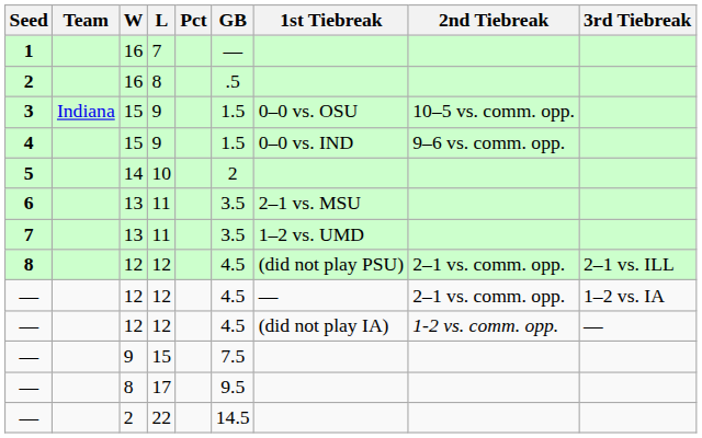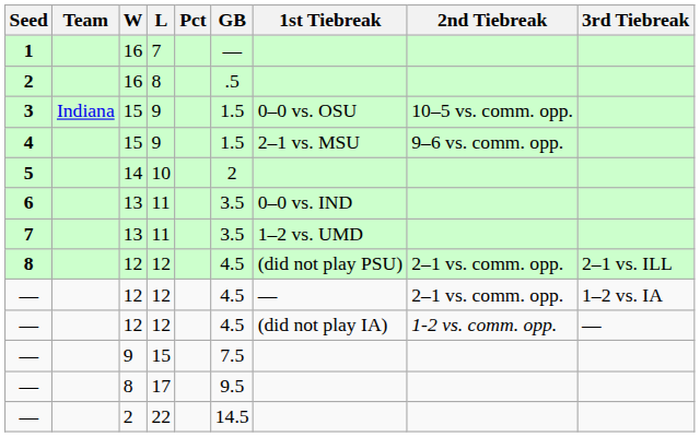 <table class=wikitable>
 <tr>
 <th>Seed</th>
 <th>Team</th>
 <th>W</th>
 <th>L</th>
 <th>Pct</th>
 <th>GB</th>
 <th>1st Tiebreak</th>
 <th>2nd Tiebreak</th>
 <th>3rd Tiebreak</th>
 </tr>
 <tr bgcolor=ccffcc>
 <td style="text-align:center;"><strong>1</strong></td>
 <td></td>
 <td>16</td>
 <td>7</td>
 <td></td>
 <td style="text-align:center;">—</td>
 <td></td>
 <td></td>
 <td></td>
 </tr>
 <tr bgcolor=ccffcc>
 <td style="text-align:center;"><strong>2</strong></td>
 <td></td>
 <td>16</td>
 <td>8</td>
 <td></td>
 <td style="text-align:center;">.5</td>
 <td></td>
 <td></td>
 <td></td>
 </tr>
 <tr bgcolor=ccffcc>
 <td style="text-align:center;"><strong>3</strong></td>
 <td><a href='#'>Indiana</a></td>
 <td>15</td>
 <td>9</td>
 <td></td>
 <td style="text-align:center;">1.5</td>
 <td>0–0 vs. OSU</td>
 <td>10–5 vs. comm. opp.</td>
 <td></td>
 </tr>
 <tr bgcolor=ccffcc>
 <td style="text-align:center;"><strong>4</strong></td>
 <td></td>
 <td>15</td>
 <td>9</td>
 <td></td>
 <td style="text-align:center;">1.5</td>
-<td>0–0 vs. IND</td>
+<td>2–1 vs. MSU</td>
 <td>9–6 vs. comm. opp.</td>
 <td></td>
 </tr>
 <tr bgcolor=ccffcc>
 <td style="text-align:center;"><strong>5</strong></td>
 <td></td>
 <td>14</td>
 <td>10</td>
 <td></td>
 <td style="text-align:center;">2</td>
 <td></td>
 <td></td>
 <td></td>
 </tr>
 <tr bgcolor=ccffcc>
 <td style="text-align:center;"><strong>6</strong></td>
 <td></td>
 <td>13</td>
 <td>11</td>
 <td></td>
 <td style="text-align:center;">3.5</td>
-<td>2–1 vs. MSU</td>
+<td>0–0 vs. IND</td>
 <td></td>
 <td></td>
 </tr>
 <tr bgcolor=ccffcc>
 <td style="text-align:center;"><strong>7</strong></td>
 <td></td>
 <td>13</td>
 <td>11</td>
 <td></td>
 <td style="text-align:center;">3.5</td>
 <td>1–2 vs. UMD</td>
 <td></td>
 <td></td>
 </tr>
 <tr bgcolor=ccffcc>
 <td style="text-align:center;"><strong>8</strong></td>
 <td></td>
 <td>12</td>
 <td>12</td>
 <td></td>
 <td style="text-align:center;">4.5</td>
 <td>(did not play PSU)</td>
 <td>2–1 vs. comm. opp.</td>
 <td>2–1 vs. ILL</td>
 </tr>
 <tr>
 <td style="text-align:center;">—</td>
 <td></td>
 <td>12</td>
 <td>12</td>
 <td></td>
 <td style="text-align:center;">4.5</td>
 <td>—</td>
 <td>2–1 vs. comm. opp.</td>
 <td>1–2 vs. IA</td>
 </tr>
 <tr>
 <td style="text-align:center;">—</td>
 <td></td>
 <td>12</td>
 <td>12</td>
 <td></td>
 <td style="text-align:center;">4.5</td>
 <td>(did not play IA)</td>
 <td><em>1-2 vs. comm. opp.</em></td>
 <td>—</td>
 </tr>
 <tr>
 <td style="text-align:center;">—</td>
 <td></td>
 <td>9</td>
 <td>15</td>
 <td></td>
 <td style="text-align:center;">7.5</td>
 <td></td>
 <td></td>
 <td></td>
 </tr>
 <tr>
 <td style="text-align:center;">—</td>
 <td></td>
 <td>8</td>
 <td>17</td>
 <td></td>
 <td style="text-align:center;">9.5</td>
 <td></td>
 <td></td>
 <td></td>
 </tr>
 <tr>
 <td style="text-align:center;">—</td>
 <td></td>
 <td>2</td>
 <td>22</td>
 <td></td>
 <td style="text-align:center;">14.5</td>
 <td></td>
 <td></td>
 <td></td>
 </tr>
 </table>
